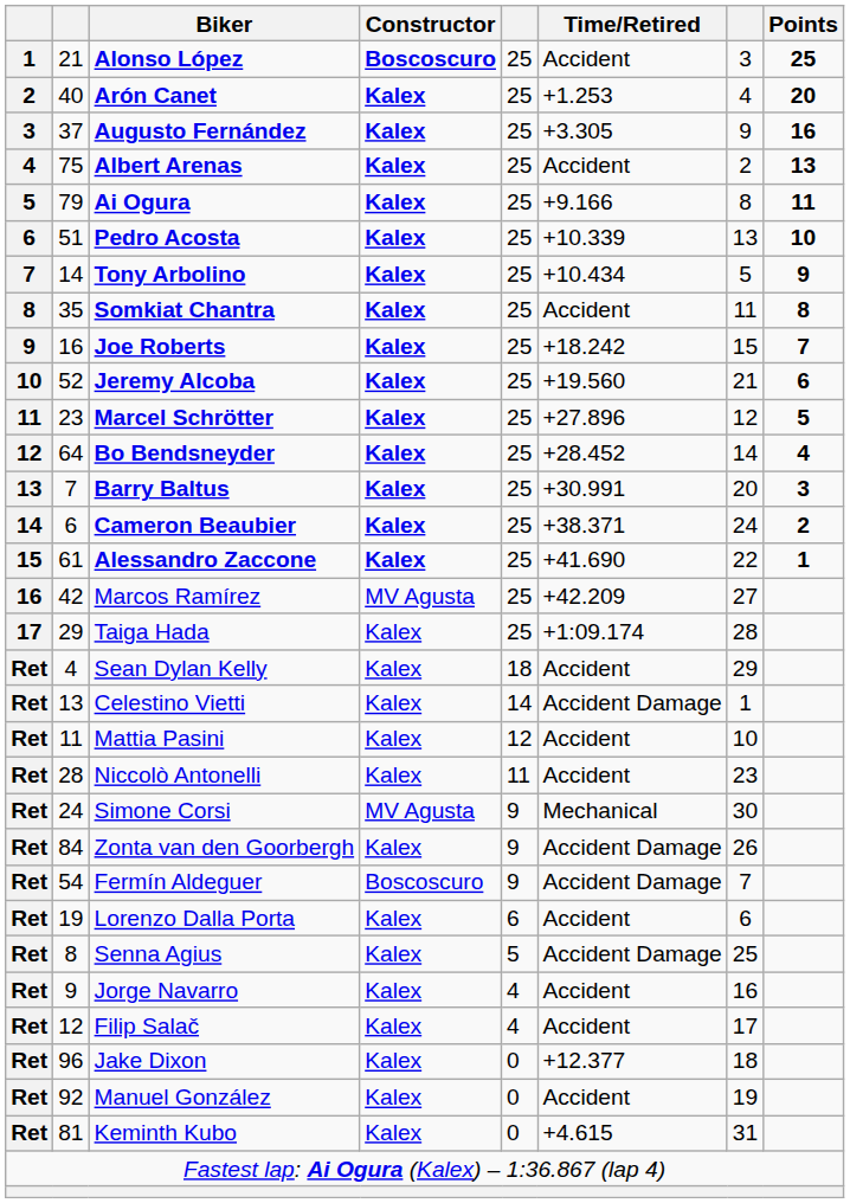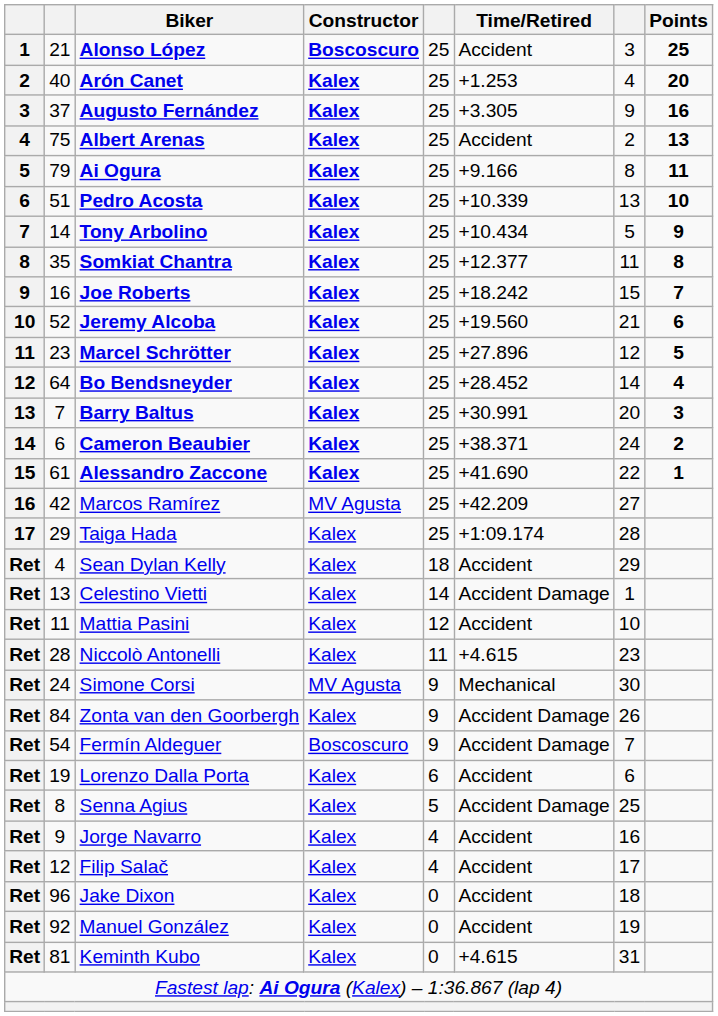 <table class="wikitable sortable" style="font-size: 85%;">
 <tr>
 <th scope="col"></th>
 <th scope="col"></th>
 <th scope="col">Biker</th>
 <th scope="col">Constructor</th>
 <th scope="col" class="unsortable"></th>
 <th scope="col" class="unsortable">Time/Retired</th>
 <th scope="col"></th>
 <th scope="col">Points</th>
 </tr>
 <tr>
 <th scope="row">1</th>
 <td align="center">21</td>
 <td> <strong><a href='#'>Alonso López</a></strong></td>
 <td><strong><a href='#'>Boscoscuro</a></strong></td>
 <td>25</td>
 <td>Accident</td>
 <td align="center">3</td>
 <td align="center"><strong>25</strong></td>
 </tr>
 <tr>
 <th scope="row">2</th>
 <td align="center">40</td>
 <td> <strong><a href='#'>Arón Canet</a></strong></td>
 <td><strong><a href='#'>Kalex</a></strong></td>
 <td>25</td>
 <td>+1.253</td>
 <td align="center">4</td>
 <td align="center"><strong>20</strong></td>
 </tr>
 <tr>
 <th scope="row">3</th>
 <td align="center">37</td>
 <td> <strong><a href='#'>Augusto Fernández</a></strong></td>
 <td><strong><a href='#'>Kalex</a></strong></td>
 <td>25</td>
 <td>+3.305</td>
 <td align="center">9</td>
 <td align="center"><strong>16</strong></td>
 </tr>
 <tr>
 <th scope="row">4</th>
 <td align="center">75</td>
 <td> <strong><a href='#'>Albert Arenas</a></strong></td>
 <td><strong><a href='#'>Kalex</a></strong></td>
 <td>25</td>
 <td>Accident</td>
 <td align="center">2</td>
 <td align="center"><strong>13</strong></td>
 </tr>
 <tr>
 <th scope="row">5</th>
 <td align="center">79</td>
 <td> <strong><a href='#'>Ai Ogura</a></strong></td>
 <td><strong><a href='#'>Kalex</a></strong></td>
 <td>25</td>
 <td>+9.166</td>
 <td align="center">8</td>
 <td align="center"><strong>11</strong></td>
 </tr>
 <tr>
 <th scope="row">6</th>
 <td align="center">51</td>
 <td> <strong><a href='#'>Pedro Acosta</a></strong></td>
 <td><strong><a href='#'>Kalex</a></strong></td>
 <td>25</td>
 <td>+10.339</td>
 <td align="center">13</td>
 <td align="center"><strong>10</strong></td>
 </tr>
 <tr>
 <th scope="row">7</th>
 <td align="center">14</td>
 <td> <strong><a href='#'>Tony Arbolino</a></strong></td>
 <td><strong><a href='#'>Kalex</a></strong></td>
 <td>25</td>
 <td>+10.434</td>
 <td align="center">5</td>
 <td align="center"><strong>9</strong></td>
 </tr>
 <tr>
 <th scope="row">8</th>
 <td align="center">35</td>
 <td> <strong><a href='#'>Somkiat Chantra</a></strong></td>
 <td><strong><a href='#'>Kalex</a></strong></td>
 <td>25</td>
-<td>Accident</td>
+<td>+12.377</td>
 <td align="center">11</td>
 <td align="center"><strong>8</strong></td>
 </tr>
 <tr>
 <th scope="row">9</th>
 <td align="center">16</td>
 <td> <strong><a href='#'>Joe Roberts</a></strong></td>
 <td><strong><a href='#'>Kalex</a></strong></td>
 <td>25</td>
 <td>+18.242</td>
 <td align="center">15</td>
 <td align="center"><strong>7</strong></td>
 </tr>
 <tr>
 <th scope="row">10</th>
 <td align="center">52</td>
 <td> <strong><a href='#'>Jeremy Alcoba</a></strong></td>
 <td><strong><a href='#'>Kalex</a></strong></td>
 <td>25</td>
 <td>+19.560</td>
 <td align="center">21</td>
 <td align="center"><strong>6</strong></td>
 </tr>
 <tr>
 <th scope="row">11</th>
 <td align="center">23</td>
 <td> <strong><a href='#'>Marcel Schrötter</a></strong></td>
 <td><strong><a href='#'>Kalex</a></strong></td>
 <td>25</td>
 <td>+27.896</td>
 <td align="center">12</td>
 <td align="center"><strong>5</strong></td>
 </tr>
 <tr>
 <th scope="row">12</th>
 <td align="center">64</td>
 <td> <strong><a href='#'>Bo Bendsneyder</a></strong></td>
 <td><strong><a href='#'>Kalex</a></strong></td>
 <td>25</td>
 <td>+28.452</td>
 <td align="center">14</td>
 <td align="center"><strong>4</strong></td>
 </tr>
 <tr>
 <th scope="row">13</th>
 <td align="center">7</td>
 <td> <strong><a href='#'>Barry Baltus</a></strong></td>
 <td><strong><a href='#'>Kalex</a></strong></td>
 <td>25</td>
 <td>+30.991</td>
 <td align="center">20</td>
 <td align="center"><strong>3</strong></td>
 </tr>
 <tr>
 <th scope="row">14</th>
 <td align="center">6</td>
 <td> <strong><a href='#'>Cameron Beaubier</a></strong></td>
 <td><strong><a href='#'>Kalex</a></strong></td>
 <td>25</td>
 <td>+38.371</td>
 <td align="center">24</td>
 <td align="center"><strong>2</strong></td>
 </tr>
 <tr>
 <th scope="row">15</th>
 <td align="center">61</td>
 <td> <strong><a href='#'>Alessandro Zaccone</a></strong></td>
 <td><strong><a href='#'>Kalex</a></strong></td>
 <td>25</td>
 <td>+41.690</td>
 <td align="center">22</td>
 <td align="center"><strong>1</strong></td>
 </tr>
 <tr>
 <th scope="row">16</th>
 <td align="center">42</td>
 <td> <a href='#'>Marcos Ramírez</a></td>
 <td><a href='#'>MV Agusta</a></td>
 <td>25</td>
 <td>+42.209</td>
 <td align="center">27</td>
 <td align="center"></td>
 </tr>
 <tr>
 <th scope="row">17</th>
 <td align="center">29</td>
 <td> <a href='#'>Taiga Hada</a></td>
 <td><a href='#'>Kalex</a></td>
 <td>25</td>
 <td>+1:09.174</td>
 <td align="center">28</td>
 <td align="center"></td>
 </tr>
 <tr>
 <th scope="row">Ret</th>
 <td align="center">4</td>
 <td> <a href='#'>Sean Dylan Kelly</a></td>
 <td><a href='#'>Kalex</a></td>
 <td>18</td>
 <td>Accident</td>
 <td align="center">29</td>
 <td></td>
 </tr>
 <tr>
 <th scope="row">Ret</th>
 <td align="center">13</td>
 <td> <a href='#'>Celestino Vietti</a></td>
 <td><a href='#'>Kalex</a></td>
 <td>14</td>
 <td>Accident Damage</td>
 <td align="center">1</td>
 <td></td>
 </tr>
 <tr>
 <th scope="row">Ret</th>
 <td align="center">11</td>
 <td> <a href='#'>Mattia Pasini</a></td>
 <td><a href='#'>Kalex</a></td>
 <td>12</td>
 <td>Accident</td>
 <td align="center">10</td>
 <td></td>
 </tr>
 <tr>
 <th scope="row">Ret</th>
 <td align="center">28</td>
 <td> <a href='#'>Niccolò Antonelli</a></td>
 <td><a href='#'>Kalex</a></td>
 <td>11</td>
-<td>Accident</td>
+<td>+4.615</td>
 <td align="center">23</td>
 <td align="center"></td>
 </tr>
 <tr>
 <th scope="row">Ret</th>
 <td align="center">24</td>
 <td> <a href='#'>Simone Corsi</a></td>
 <td><a href='#'>MV Agusta</a></td>
 <td>9</td>
 <td>Mechanical</td>
 <td align="center">30</td>
 <td></td>
 </tr>
 <tr>
 <th scope="row">Ret</th>
 <td align="center">84</td>
 <td> <a href='#'>Zonta van den Goorbergh</a></td>
 <td><a href='#'>Kalex</a></td>
 <td>9</td>
 <td>Accident Damage</td>
 <td align="center">26</td>
 <td align="center"></td>
 </tr>
 <tr>
 <th scope="row">Ret</th>
 <td align="center">54</td>
 <td> <a href='#'>Fermín Aldeguer</a></td>
 <td><a href='#'>Boscoscuro</a></td>
 <td>9</td>
 <td>Accident Damage</td>
 <td align="center">7</td>
 <td></td>
 </tr>
 <tr>
 <th scope="row">Ret</th>
 <td align="center">19</td>
 <td> <a href='#'>Lorenzo Dalla Porta</a></td>
 <td><a href='#'>Kalex</a></td>
 <td>6</td>
 <td>Accident</td>
 <td align="center">6</td>
 <td align="center"></td>
 </tr>
 <tr>
 <th scope="row">Ret</th>
 <td align="center">8</td>
 <td> <a href='#'>Senna Agius</a></td>
 <td><a href='#'>Kalex</a></td>
 <td>5</td>
 <td>Accident Damage</td>
 <td align="center">25</td>
 <td align="center"></td>
 </tr>
 <tr>
 <th scope="row">Ret</th>
 <td align="center">9</td>
 <td> <a href='#'>Jorge Navarro</a></td>
 <td><a href='#'>Kalex</a></td>
 <td>4</td>
 <td>Accident</td>
 <td align="center">16</td>
 <td></td>
 </tr>
 <tr>
 <th scope="row">Ret</th>
 <td align="center">12</td>
 <td> <a href='#'>Filip Salač</a></td>
 <td><a href='#'>Kalex</a></td>
 <td>4</td>
 <td>Accident</td>
 <td align="center">17</td>
 <td></td>
 </tr>
 <tr>
 <th scope="row">Ret</th>
 <td align="center">96</td>
 <td> <a href='#'>Jake Dixon</a></td>
 <td><a href='#'>Kalex</a></td>
 <td>0</td>
-<td>+12.377</td>
+<td>Accident</td>
 <td align="center">18</td>
 <td></td>
 </tr>
 <tr>
 <th scope="row">Ret</th>
 <td align="center">92</td>
 <td> <a href='#'>Manuel González</a></td>
 <td><a href='#'>Kalex</a></td>
 <td>0</td>
 <td>Accident</td>
 <td align="center">19</td>
 <td></td>
 </tr>
 <tr>
 <th scope="row">Ret</th>
 <td align="center">81</td>
 <td> <a href='#'>Keminth Kubo</a></td>
 <td><a href='#'>Kalex</a></td>
 <td>0</td>
 <td>+4.615</td>
 <td align="center">31</td>
 <td></td>
 </tr>
 <tr class="sortbottom">
 <td colspan="8" style="text-align:center"><em><a href='#'>Fastest lap</a>:  <strong><a href='#'>Ai Ogura</a></strong> (<a href='#'>Kalex</a>) – 1:36.867 (lap 4)</em></td>
 </tr>
 <tr>
 <th colspan=8></th>
 </tr>
 </table>
